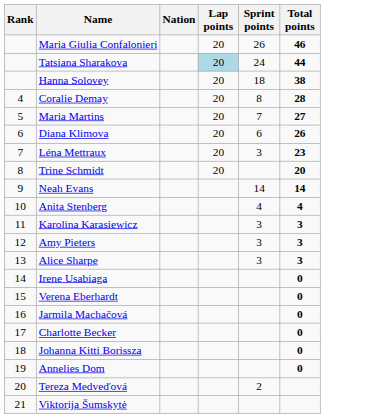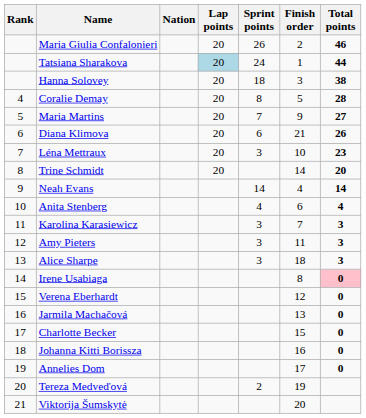 <table class="wikitable sortable" style="text-align:center">
 <tr>
 <th>Rank</th>
 <th>Name</th>
 <th>Nation</th>
 <th width=50>Lap points</th>
 <th width=50>Sprint points</th>
+<th width=50>Finish order</th>
 <th width=50>Total points</th>
 </tr>
 <tr>
 <td></td>
 <td align=left><a href='#'>Maria Giulia Confalonieri</a></td>
 <td align=left></td>
 <td>20</td>
 <td>26</td>
+<td>2</td>
 <td><strong>46</strong></td>
 </tr>
 <tr>
 <td></td>
 <td align=left><a href='#'>Tatsiana Sharakova</a></td>
 <td align=left></td>
 <td style="background: lightblue;">20</td>
 <td>24</td>
+<td>1</td>
 <td><strong>44</strong></td>
 </tr>
 <tr>
 <td></td>
 <td align=left><a href='#'>Hanna Solovey</a></td>
 <td align=left></td>
 <td>20</td>
 <td>18</td>
+<td>3</td>
 <td><strong>38</strong></td>
 </tr>
 <tr>
 <td>4</td>
 <td align=left><a href='#'>Coralie Demay</a></td>
 <td align=left></td>
 <td>20</td>
 <td>8</td>
+<td>5</td>
 <td><strong>28</strong></td>
 </tr>
 <tr>
 <td>5</td>
 <td align=left><a href='#'>Maria Martins</a></td>
 <td align=left></td>
 <td>20</td>
 <td>7</td>
+<td>9</td>
 <td><strong>27</strong></td>
 </tr>
 <tr>
 <td>6</td>
 <td align=left><a href='#'>Diana Klimova</a></td>
 <td align=left></td>
 <td>20</td>
 <td>6</td>
+<td>21</td>
 <td><strong>26</strong></td>
 </tr>
 <tr>
 <td>7</td>
 <td align=left><a href='#'>Léna Mettraux</a></td>
 <td align=left></td>
 <td>20</td>
 <td>3</td>
+<td>10</td>
 <td><strong>23</strong></td>
 </tr>
 <tr>
 <td>8</td>
 <td align=left><a href='#'>Trine Schmidt</a></td>
 <td align=left></td>
 <td>20</td>
 <td></td>
+<td>14</td>
 <td><strong>20</strong></td>
 </tr>
 <tr>
 <td>9</td>
 <td align=left><a href='#'>Neah Evans</a></td>
 <td align=left></td>
 <td></td>
 <td>14</td>
+<td>4</td>
 <td><strong>14</strong></td>
 </tr>
 <tr>
 <td>10</td>
 <td align=left><a href='#'>Anita Stenberg</a></td>
 <td align=left></td>
 <td></td>
 <td>4</td>
+<td>6</td>
 <td><strong>4</strong></td>
 </tr>
 <tr>
 <td>11</td>
 <td align=left><a href='#'>Karolina Karasiewicz</a></td>
 <td align=left></td>
 <td></td>
 <td>3</td>
+<td>7</td>
 <td><strong>3</strong></td>
 </tr>
 <tr>
 <td>12</td>
 <td align=left><a href='#'>Amy Pieters</a></td>
 <td align=left></td>
 <td></td>
 <td>3</td>
+<td>11</td>
 <td><strong>3</strong></td>
 </tr>
 <tr>
 <td>13</td>
 <td align=left><a href='#'>Alice Sharpe</a></td>
 <td align=left></td>
 <td></td>
 <td>3</td>
+<td>18</td>
 <td><strong>3</strong></td>
 </tr>
 <tr>
 <td>14</td>
 <td align=left><a href='#'>Irene Usabiaga</a></td>
 <td align=left></td>
 <td></td>
 <td></td>
-<td><strong>0</strong></td>
+<td>8</td>
+<td style="background: pink;"><strong>0</strong></td>
 </tr>
 <tr>
 <td>15</td>
 <td align=left><a href='#'>Verena Eberhardt</a></td>
 <td align=left></td>
 <td></td>
 <td></td>
+<td>12</td>
 <td><strong>0</strong></td>
 </tr>
 <tr>
 <td>16</td>
 <td align=left><a href='#'>Jarmila Machačová</a></td>
 <td align=left></td>
 <td></td>
 <td></td>
+<td>13</td>
 <td><strong>0</strong></td>
 </tr>
 <tr>
 <td>17</td>
 <td align=left><a href='#'>Charlotte Becker</a></td>
 <td align=left></td>
 <td></td>
 <td></td>
+<td>15</td>
 <td><strong>0</strong></td>
 </tr>
 <tr>
 <td>18</td>
 <td align=left><a href='#'>Johanna Kitti Borissza</a></td>
 <td align=left></td>
 <td></td>
 <td></td>
+<td>16</td>
 <td><strong>0</strong></td>
 </tr>
 <tr>
 <td>19</td>
 <td align=left><a href='#'>Annelies Dom</a></td>
 <td align=left></td>
 <td></td>
 <td></td>
+<td>17</td>
 <td><strong>0</strong></td>
 </tr>
 <tr>
 <td>20</td>
 <td align=left><a href='#'>Tereza Medveďová</a></td>
 <td align=left></td>
 <td></td>
 <td>2</td>
+<td>19</td>
 <td><strong></strong></td>
 </tr>
 <tr>
 <td>21</td>
 <td align=left><a href='#'>Viktorija Šumskytė</a></td>
 <td align=left></td>
 <td></td>
 <td></td>
+<td>20</td>
 <td><strong></strong></td>
 </tr>
 </table>
